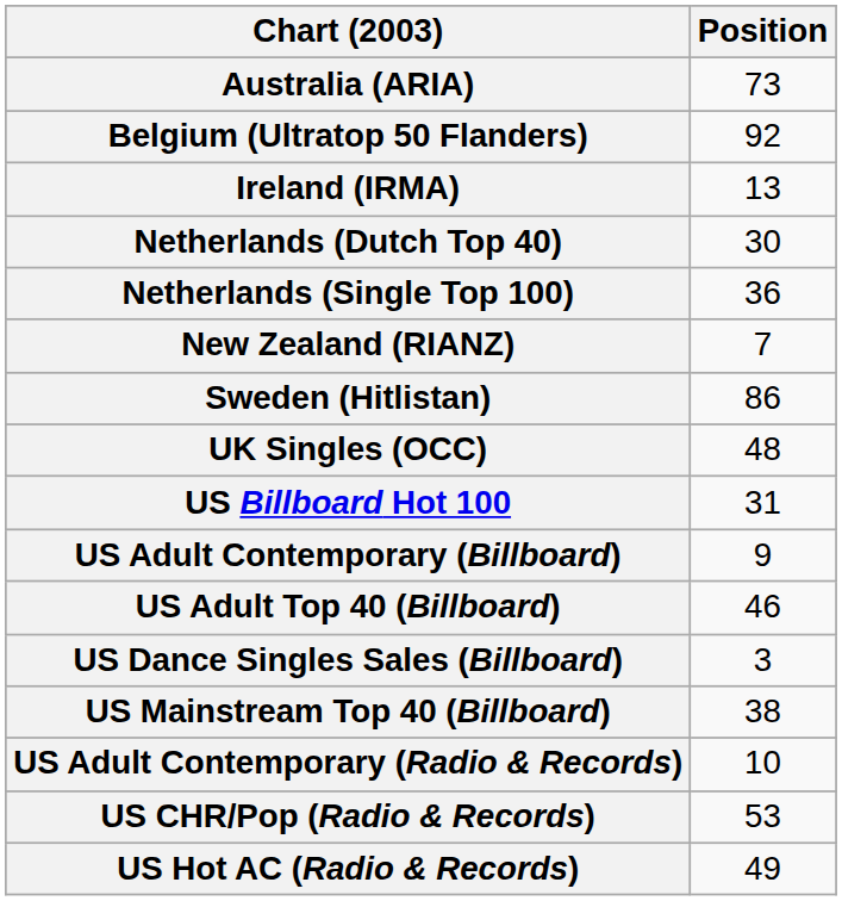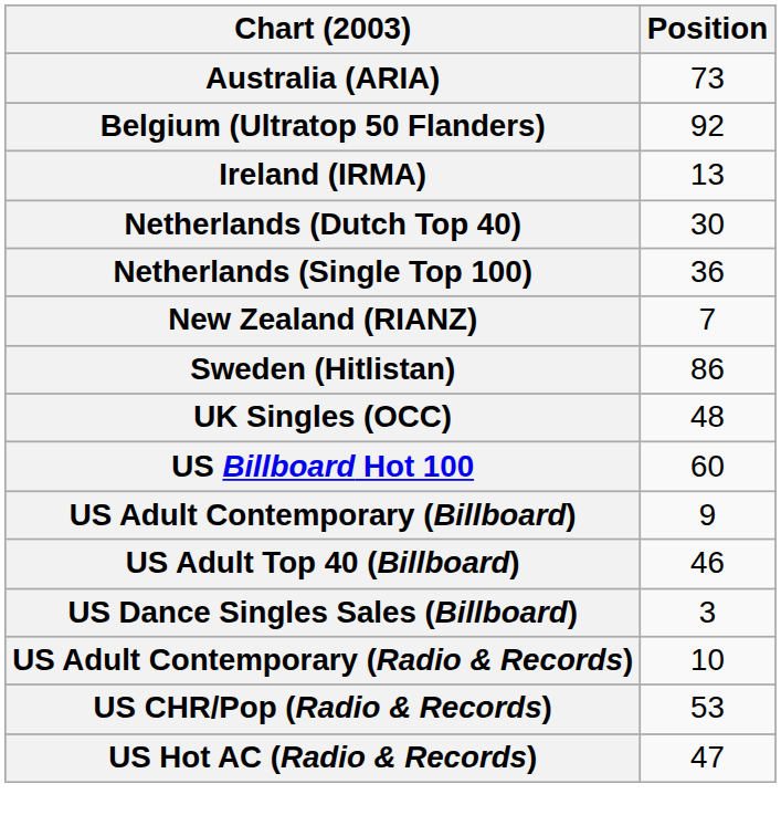 <table class="wikitable sortable plainrowheaders" style="text-align:center">
 <tr>
 <th>Chart (2003)</th>
 <th>Position</th>
 </tr>
 <tr>
 <th scope="row">Australia (ARIA)</th>
 <td>73</td>
 </tr>
 <tr>
 <th scope="row">Belgium (Ultratop 50 Flanders)</th>
 <td>92</td>
 </tr>
 <tr>
 <th scope="row">Ireland (IRMA)</th>
 <td>13</td>
 </tr>
 <tr>
 <th scope="row">Netherlands (Dutch Top 40)</th>
 <td>30</td>
 </tr>
 <tr>
 <th scope="row">Netherlands (Single Top 100)</th>
 <td>36</td>
 </tr>
 <tr>
 <th scope="row">New Zealand (RIANZ)</th>
 <td>7</td>
 </tr>
 <tr>
 <th scope="row">Sweden (Hitlistan)</th>
 <td>86</td>
 </tr>
 <tr>
 <th scope="row">UK Singles (OCC)</th>
 <td>48</td>
 </tr>
 <tr>
 <th scope="row">US <a href='#'><em>Billboard</em> Hot 100</a></th>
-<td>31</td>
+<td>60</td>
 </tr>
 <tr>
 <th scope="row">US Adult Contemporary (<em>Billboard</em>)</th>
 <td>9</td>
 </tr>
 <tr>
 <th scope="row">US Adult Top 40 (<em>Billboard</em>)</th>
 <td>46</td>
 </tr>
 <tr>
 <th scope="row">US Dance Singles Sales (<em>Billboard</em>)</th>
 <td>3</td>
 </tr>
 <tr>
-<th scope="row">US Mainstream Top 40 (<em>Billboard</em>)</th>
-<td>38</td>
-</tr>
-<tr>
 <th scope="row">US Adult Contemporary (<em>Radio & Records</em>)</th>
 <td>10</td>
 </tr>
 <tr>
 <th scope="row">US CHR/Pop (<em>Radio & Records</em>)</th>
 <td>53</td>
 </tr>
 <tr>
 <th scope="row">US Hot AC (<em>Radio & Records</em>)</th>
-<td>49</td>
+<td>47</td>
 </tr>
 </table>
